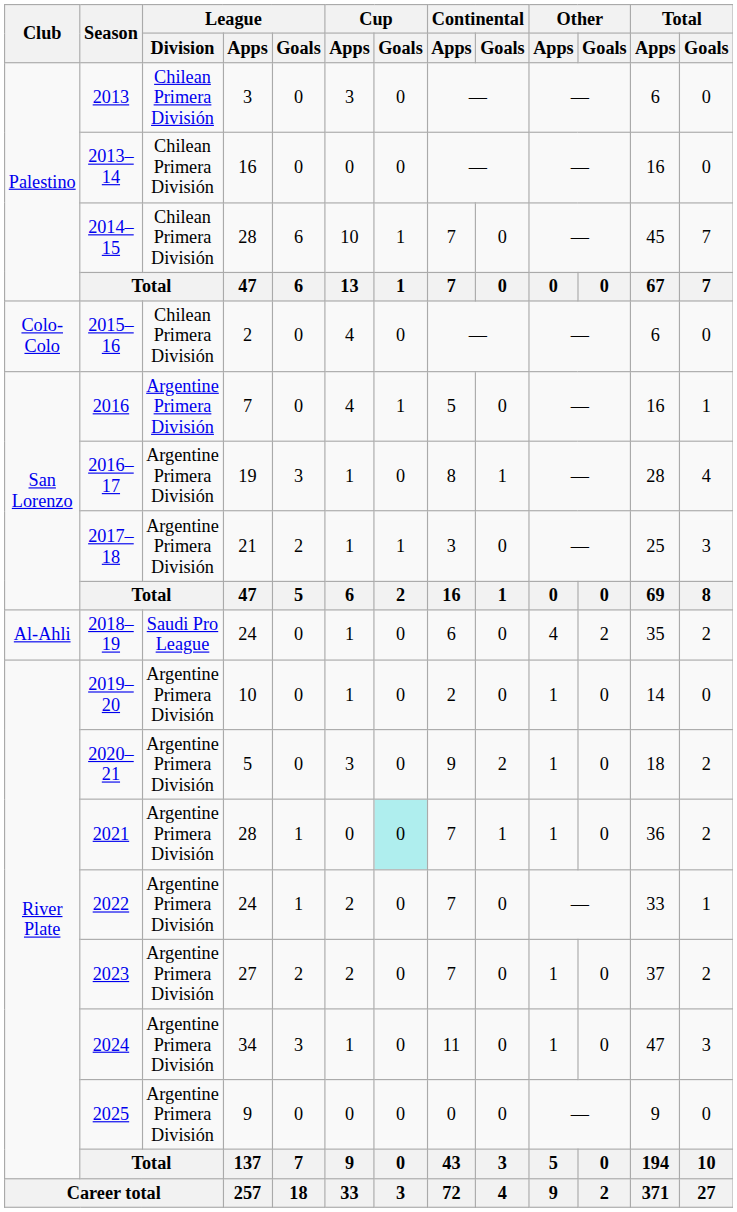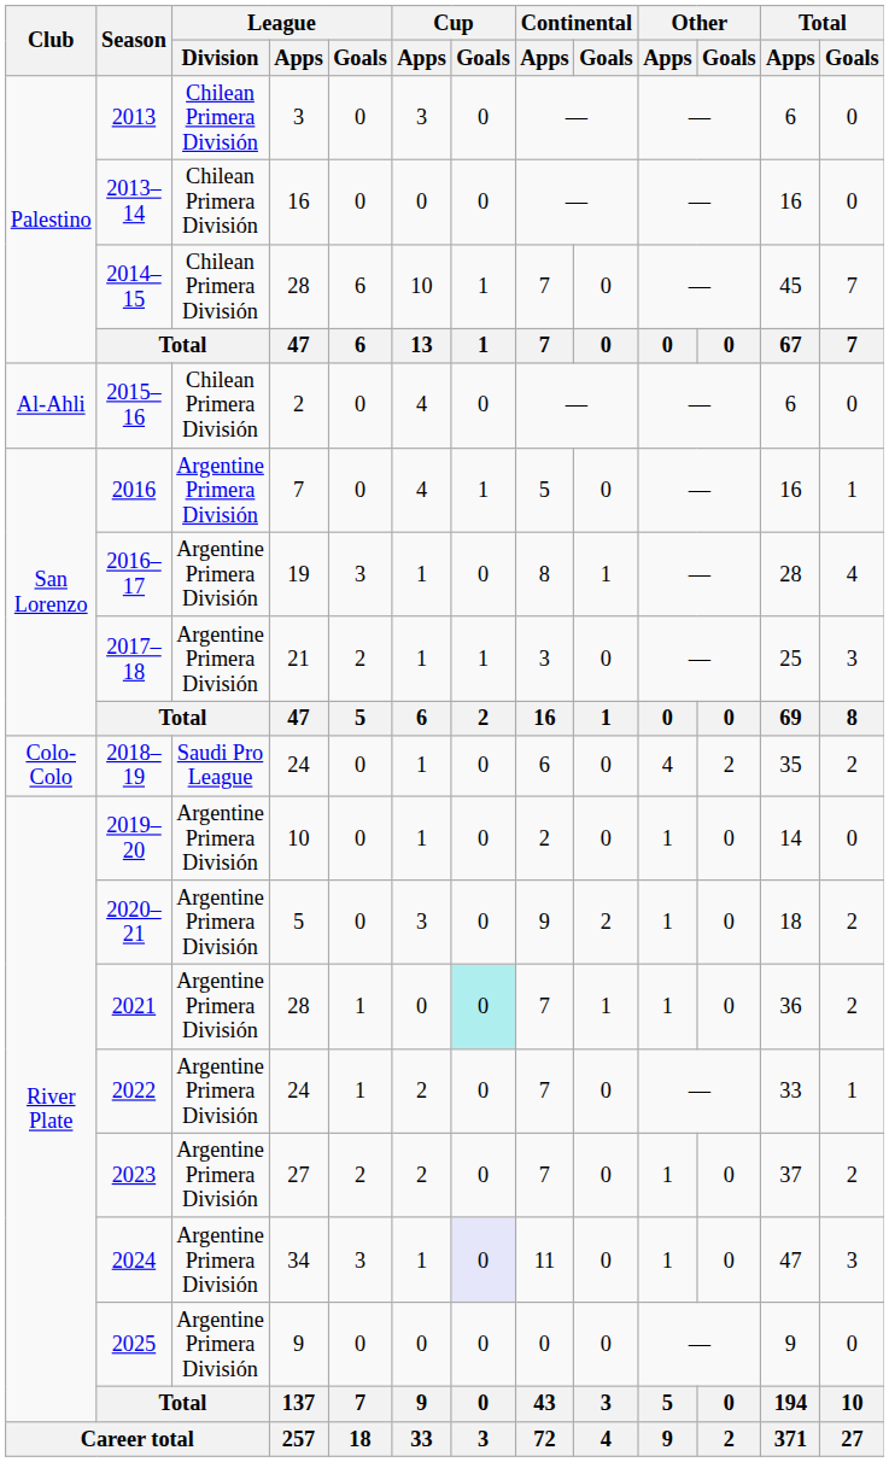 <table class="wikitable" style="text-align:center">
 <tr>
 <th rowspan="2">Club</th>
 <th rowspan="2">Season</th>
 <th colspan="3">League</th>
 <th colspan="2">Cup</th>
 <th colspan="2">Continental</th>
 <th colspan="2">Other</th>
 <th colspan="2">Total</th>
 </tr>
 <tr>
 <th>Division</th>
 <th>Apps</th>
 <th>Goals</th>
 <th>Apps</th>
 <th>Goals</th>
 <th>Apps</th>
 <th>Goals</th>
 <th>Apps</th>
 <th>Goals</th>
 <th>Apps</th>
 <th>Goals</th>
 </tr>
 <tr>
 <td rowspan="4"><a href='#'>Palestino</a></td>
 <td><a href='#'>2013</a></td>
 <td><a href='#'>Chilean Primera División</a></td>
 <td>3</td>
 <td>0</td>
 <td>3</td>
 <td>0</td>
 <td colspan="2">—</td>
 <td colspan="2">—</td>
 <td>6</td>
 <td>0</td>
 </tr>
 <tr>
 <td><a href='#'>2013–14</a></td>
 <td>Chilean Primera División</td>
 <td>16</td>
 <td>0</td>
 <td>0</td>
 <td>0</td>
 <td colspan="2">—</td>
 <td colspan="2">—</td>
 <td>16</td>
 <td>0</td>
 </tr>
 <tr>
 <td><a href='#'>2014–15</a></td>
 <td>Chilean Primera División</td>
 <td>28</td>
 <td>6</td>
 <td>10</td>
 <td>1</td>
 <td>7</td>
 <td>0</td>
 <td colspan="2">—</td>
 <td>45</td>
 <td>7</td>
 </tr>
 <tr>
 <th colspan="2">Total</th>
 <th>47</th>
 <th>6</th>
 <th>13</th>
 <th>1</th>
 <th>7</th>
 <th>0</th>
 <th>0</th>
 <th>0</th>
 <th>67</th>
 <th>7</th>
 </tr>
 <tr>
-<td><a href='#'>Colo-Colo</a></td>
+<td><a href='#'>Al-Ahli</a></td>
 <td><a href='#'>2015–16</a></td>
 <td>Chilean Primera División</td>
 <td>2</td>
 <td>0</td>
 <td>4</td>
 <td>0</td>
 <td colspan="2">—</td>
 <td colspan="2">—</td>
 <td>6</td>
 <td>0</td>
 </tr>
 <tr>
 <td rowspan="4"><a href='#'>San Lorenzo</a></td>
 <td><a href='#'>2016</a></td>
 <td><a href='#'>Argentine Primera División</a></td>
 <td>7</td>
 <td>0</td>
 <td>4</td>
 <td>1</td>
 <td>5</td>
 <td>0</td>
 <td colspan="2">—</td>
 <td>16</td>
 <td>1</td>
 </tr>
 <tr>
 <td><a href='#'>2016–17</a></td>
 <td>Argentine Primera División</td>
 <td>19</td>
 <td>3</td>
 <td>1</td>
 <td>0</td>
 <td>8</td>
 <td>1</td>
 <td colspan="2">—</td>
 <td>28</td>
 <td>4</td>
 </tr>
 <tr>
 <td><a href='#'>2017–18</a></td>
 <td>Argentine Primera División</td>
 <td>21</td>
 <td>2</td>
 <td>1</td>
 <td>1</td>
 <td>3</td>
 <td>0</td>
 <td colspan="2">—</td>
 <td>25</td>
 <td>3</td>
 </tr>
 <tr>
 <th colspan="2">Total</th>
 <th>47</th>
 <th>5</th>
 <th>6</th>
 <th>2</th>
 <th>16</th>
 <th>1</th>
 <th>0</th>
 <th>0</th>
 <th>69</th>
 <th>8</th>
 </tr>
 <tr>
-<td><a href='#'>Al-Ahli</a></td>
+<td><a href='#'>Colo-Colo</a></td>
 <td><a href='#'>2018–19</a></td>
 <td><a href='#'>Saudi Pro League</a></td>
 <td>24</td>
 <td>0</td>
 <td>1</td>
 <td>0</td>
 <td>6</td>
 <td>0</td>
 <td>4</td>
 <td>2</td>
 <td>35</td>
 <td>2</td>
 </tr>
 <tr>
 <td rowspan="8"><a href='#'>River Plate</a></td>
 <td><a href='#'>2019–20</a></td>
 <td>Argentine Primera División</td>
 <td>10</td>
 <td>0</td>
 <td>1</td>
 <td>0</td>
 <td>2</td>
 <td>0</td>
 <td>1</td>
 <td>0</td>
 <td>14</td>
 <td>0</td>
 </tr>
 <tr>
 <td><a href='#'>2020–21</a></td>
 <td>Argentine Primera División</td>
 <td>5</td>
 <td>0</td>
 <td>3</td>
 <td>0</td>
 <td>9</td>
 <td>2</td>
 <td>1</td>
 <td>0</td>
 <td>18</td>
 <td>2</td>
 </tr>
 <tr>
 <td><a href='#'>2021</a></td>
 <td>Argentine Primera División</td>
 <td>28</td>
 <td>1</td>
 <td>0</td>
 <td style="background: paleturquoise;">0</td>
 <td>7</td>
 <td>1</td>
 <td>1</td>
 <td>0</td>
 <td>36</td>
 <td>2</td>
 </tr>
 <tr>
 <td><a href='#'>2022</a></td>
 <td>Argentine Primera División</td>
 <td>24</td>
 <td>1</td>
 <td>2</td>
 <td>0</td>
 <td>7</td>
 <td>0</td>
 <td colspan="2">—</td>
 <td>33</td>
 <td>1</td>
 </tr>
 <tr>
 <td><a href='#'>2023</a></td>
 <td>Argentine Primera División</td>
 <td>27</td>
 <td>2</td>
 <td>2</td>
 <td>0</td>
 <td>7</td>
 <td>0</td>
 <td>1</td>
 <td>0</td>
 <td>37</td>
 <td>2</td>
 </tr>
 <tr>
 <td><a href='#'>2024</a></td>
 <td>Argentine Primera División</td>
 <td>34</td>
 <td>3</td>
 <td>1</td>
-<td>0</td>
+<td style="background: lavender;">0</td>
 <td>11</td>
 <td>0</td>
 <td>1</td>
 <td>0</td>
 <td>47</td>
 <td>3</td>
 </tr>
 <tr>
 <td><a href='#'>2025</a></td>
 <td>Argentine Primera División</td>
 <td>9</td>
 <td>0</td>
 <td>0</td>
 <td>0</td>
 <td>0</td>
 <td>0</td>
 <td colspan="2">—</td>
 <td>9</td>
 <td>0</td>
 </tr>
 <tr>
 <th colspan="2">Total</th>
 <th>137</th>
 <th>7</th>
 <th>9</th>
 <th>0</th>
 <th>43</th>
 <th>3</th>
 <th>5</th>
 <th>0</th>
 <th>194</th>
 <th>10</th>
 </tr>
 <tr>
 <th colspan="3">Career total</th>
 <th>257</th>
 <th>18</th>
 <th>33</th>
 <th>3</th>
 <th>72</th>
 <th>4</th>
 <th>9</th>
 <th>2</th>
 <th>371</th>
 <th>27</th>
 </tr>
 </table>
